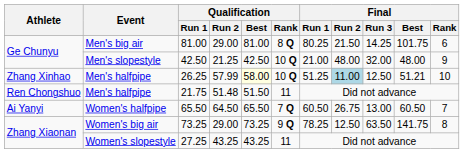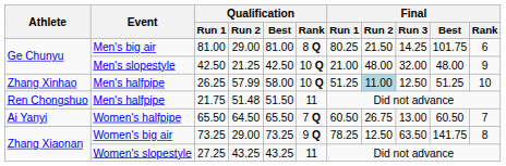 <table class="wikitable" style="font-size:90%">
 <tr>
 <th rowspan=2>Athlete</th>
 <th rowspan=2>Event</th>
 <th colspan=4>Qualification</th>
 <th colspan=5>Final</th>
 </tr>
 <tr style="font-size:95%">
 <th>Run 1</th>
 <th>Run 2</th>
 <th>Best</th>
 <th>Rank</th>
 <th>Run 1</th>
 <th>Run 2</th>
 <th>Run 3</th>
 <th>Best</th>
 <th>Rank</th>
 </tr>
 <tr align=center>
 <td align=left rowspan=2><a href='#'>Ge Chunyu</a></td>
 <td align=left><a href='#'>Men's big air</a></td>
 <td>81.00</td>
 <td>29.00</td>
 <td>81.00</td>
 <td>8 <strong>Q</strong></td>
 <td>80.25</td>
 <td>21.50</td>
 <td>14.25</td>
 <td>101.75</td>
 <td>6</td>
 </tr>
 <tr align=center>
 <td align=left><a href='#'>Men's slopestyle</a></td>
 <td>42.50</td>
 <td>21.25</td>
 <td>42.50</td>
 <td>10 <strong>Q</strong></td>
 <td>21.00</td>
 <td>48.00</td>
 <td>32.00</td>
 <td>48.00</td>
 <td>9</td>
 </tr>
 <tr align=center>
 <td align=left><a href='#'>Zhang Xinhao</a></td>
 <td align=left><a href='#'>Men's halfpipe</a></td>
 <td>26.25</td>
 <td>57.99</td>
-<td style="background: lightyellow;">58.00</td>
+<td>58.00</td>
 <td>10 <strong>Q</strong></td>
 <td>51.25</td>
 <td style="background: lightblue;">11.00</td>
 <td>12.50</td>
-<td>51.21</td>
+<td>51.25</td>
 <td>10</td>
 </tr>
 <tr align=center>
 <td align=left><a href='#'>Ren Chongshuo</a></td>
 <td align=left><a href='#'>Men's halfpipe</a></td>
 <td>21.75</td>
 <td>51.48</td>
 <td>51.50</td>
 <td>11</td>
 <td colspan=5>Did not advance</td>
 </tr>
 <tr align=center>
 <td align=left><a href='#'>Ai Yanyi</a></td>
 <td align=left><a href='#'>Women's halfpipe</a></td>
 <td>65.50</td>
 <td>64.50</td>
 <td>65.50</td>
 <td>7 <strong>Q</strong></td>
 <td>60.50</td>
 <td>26.75</td>
 <td>13.00</td>
 <td>60.50</td>
 <td>7</td>
 </tr>
 <tr align=center>
 <td align=left rowspan=2><a href='#'>Zhang Xiaonan</a></td>
 <td align=left><a href='#'>Women's big air</a></td>
 <td>73.25</td>
 <td>29.00</td>
 <td>73.25</td>
 <td>9 <strong>Q</strong></td>
 <td>78.25</td>
 <td>12.50</td>
 <td>63.50</td>
 <td>141.75</td>
 <td>8</td>
 </tr>
 <tr align=center>
 <td align=left><a href='#'>Women's slopestyle</a></td>
 <td>27.25</td>
 <td>43.25</td>
 <td>43.25</td>
 <td>11</td>
 <td colspan=5>Did not advance</td>
 </tr>
 </table>
